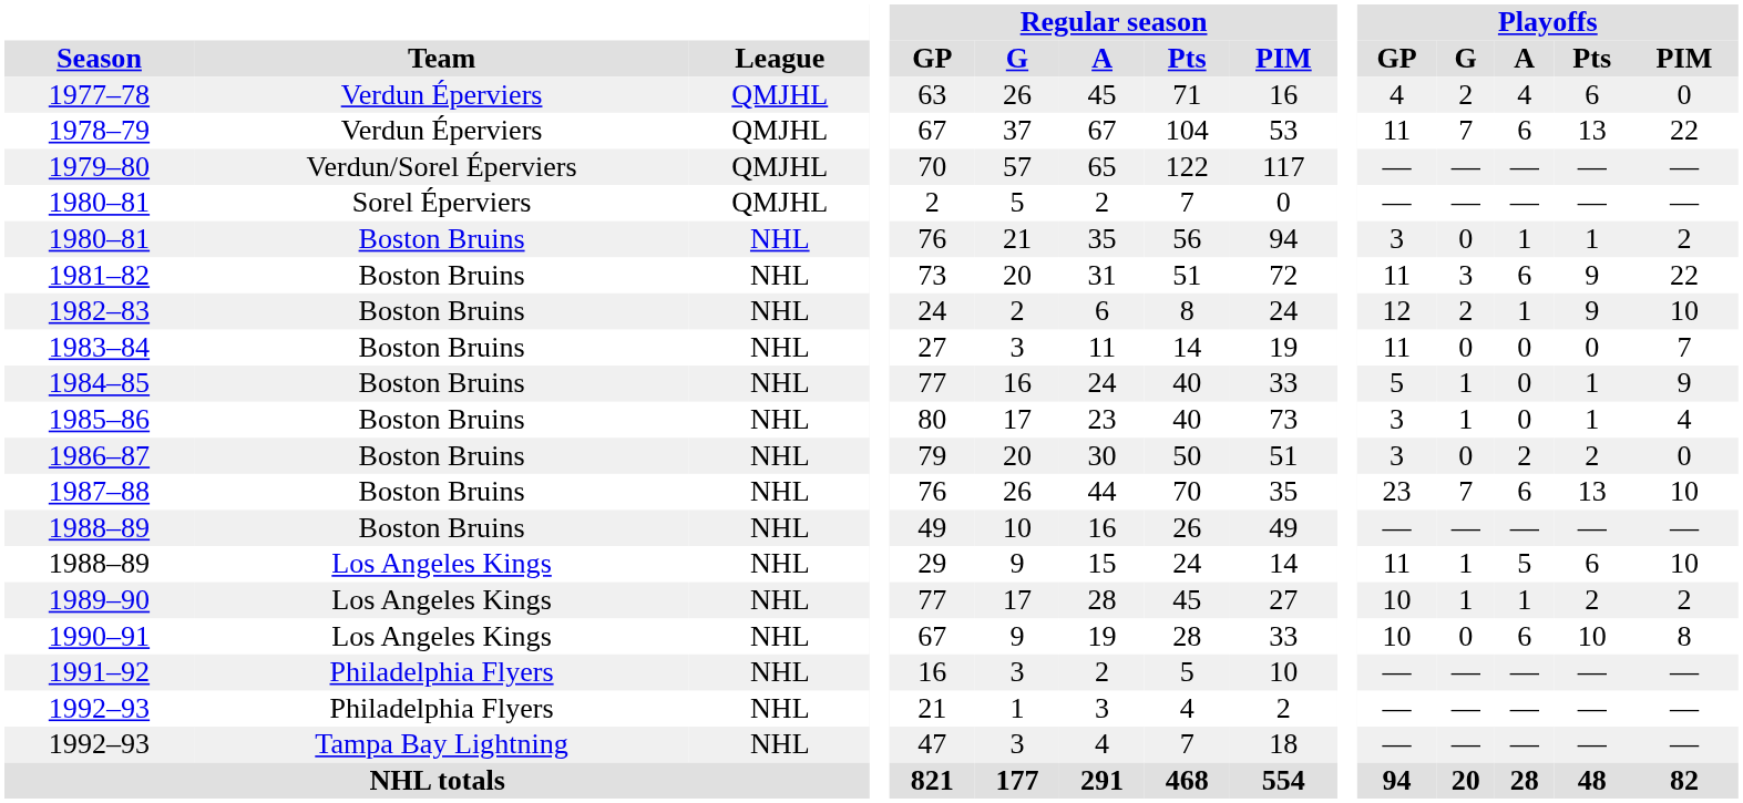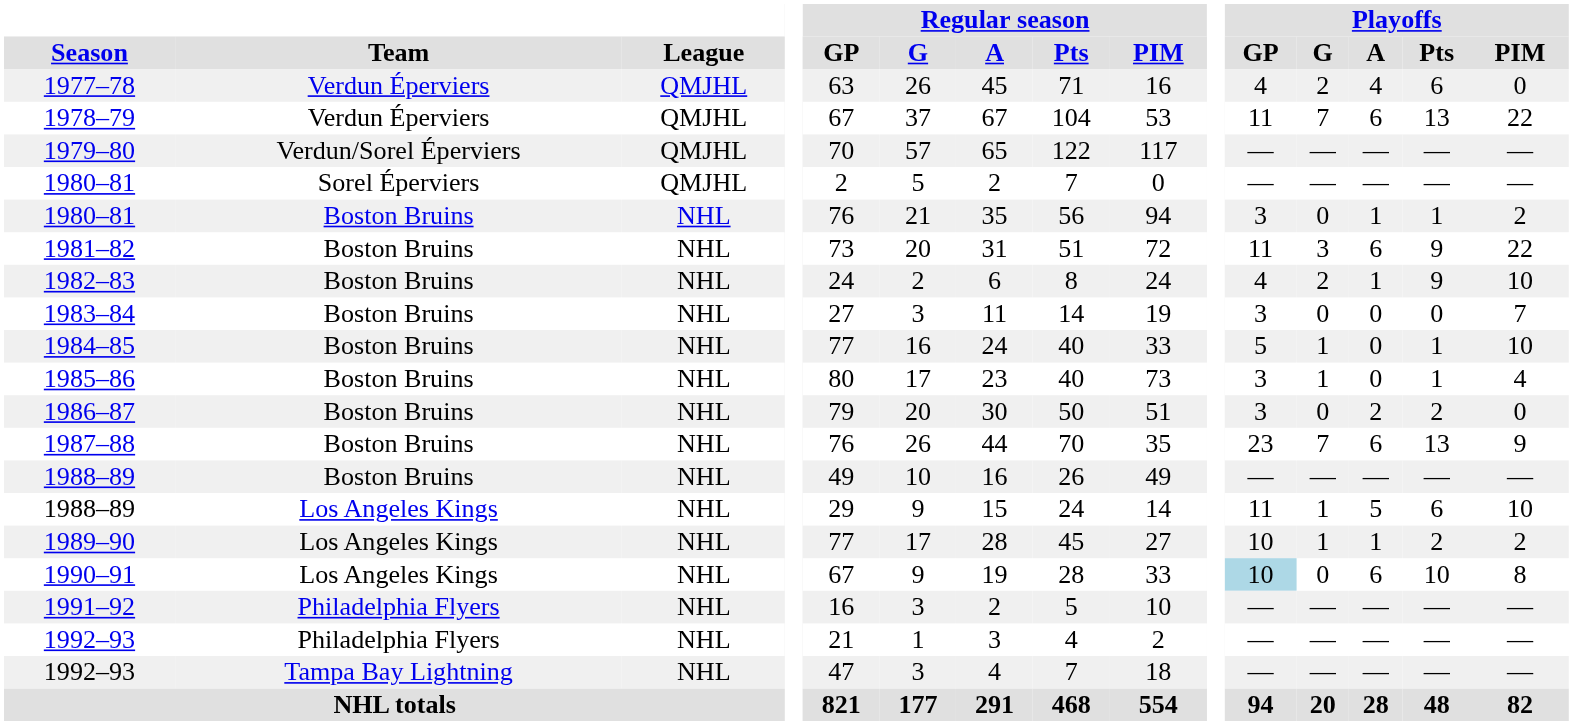 <table border="0" cellpadding="1" cellspacing="0" style="text-align:center; width:60em">
 <tr bgcolor="#e0e0e0">
 <th colspan="3" bgcolor="#ffffff"> </th>
 <th rowspan="99" bgcolor="#ffffff"> </th>
 <th colspan="5"><a href='#'>Regular season</a></th>
 <th rowspan="99" bgcolor="#ffffff"> </th>
 <th colspan="5"><a href='#'>Playoffs</a></th>
 </tr>
 <tr bgcolor="#e0e0e0">
 <th><a href='#'>Season</a></th>
 <th>Team</th>
 <th>League</th>
 <th>GP</th>
 <th><a href='#'>G</a></th>
 <th><a href='#'>A</a></th>
 <th><a href='#'>Pts</a></th>
 <th><a href='#'>PIM</a></th>
 <th>GP</th>
 <th>G</th>
 <th>A</th>
 <th>Pts</th>
 <th>PIM</th>
 </tr>
 <tr ALIGN="center" bgcolor="#f0f0f0">
 <td><a href='#'>1977–78</a></td>
 <td><a href='#'>Verdun Éperviers</a></td>
 <td><a href='#'>QMJHL</a></td>
 <td>63</td>
 <td>26</td>
 <td>45</td>
 <td>71</td>
 <td>16</td>
 <td>4</td>
 <td>2</td>
 <td>4</td>
 <td>6</td>
 <td>0</td>
 </tr>
 <tr ALIGN="center">
 <td><a href='#'>1978–79</a></td>
 <td>Verdun Éperviers</td>
 <td>QMJHL</td>
 <td>67</td>
 <td>37</td>
 <td>67</td>
 <td>104</td>
 <td>53</td>
 <td>11</td>
 <td>7</td>
 <td>6</td>
 <td>13</td>
 <td>22</td>
 </tr>
 <tr ALIGN="center" bgcolor="#f0f0f0">
 <td><a href='#'>1979–80</a></td>
 <td>Verdun/Sorel Éperviers</td>
 <td>QMJHL</td>
 <td>70</td>
 <td>57</td>
 <td>65</td>
 <td>122</td>
 <td>117</td>
 <td>—</td>
 <td>—</td>
 <td>—</td>
 <td>—</td>
 <td>—</td>
 </tr>
 <tr ALIGN="center">
 <td><a href='#'>1980–81</a></td>
 <td>Sorel Éperviers</td>
 <td>QMJHL</td>
 <td>2</td>
 <td>5</td>
 <td>2</td>
 <td>7</td>
 <td>0</td>
 <td>—</td>
 <td>—</td>
 <td>—</td>
 <td>—</td>
 <td>—</td>
 </tr>
 <tr ALIGN="center" bgcolor="#f0f0f0">
 <td><a href='#'>1980–81</a></td>
 <td><a href='#'>Boston Bruins</a></td>
 <td><a href='#'>NHL</a></td>
 <td>76</td>
 <td>21</td>
 <td>35</td>
 <td>56</td>
 <td>94</td>
 <td>3</td>
 <td>0</td>
 <td>1</td>
 <td>1</td>
 <td>2</td>
 </tr>
 <tr ALIGN="center">
 <td><a href='#'>1981–82</a></td>
 <td>Boston Bruins</td>
 <td>NHL</td>
 <td>73</td>
 <td>20</td>
 <td>31</td>
 <td>51</td>
 <td>72</td>
 <td>11</td>
 <td>3</td>
 <td>6</td>
 <td>9</td>
 <td>22</td>
 </tr>
 <tr ALIGN="center" bgcolor="#f0f0f0">
 <td><a href='#'>1982–83</a></td>
 <td>Boston Bruins</td>
 <td>NHL</td>
 <td>24</td>
 <td>2</td>
 <td>6</td>
 <td>8</td>
 <td>24</td>
-<td>12</td>
+<td>4</td>
 <td>2</td>
 <td>1</td>
 <td>9</td>
 <td>10</td>
 </tr>
 <tr ALIGN="center">
 <td><a href='#'>1983–84</a></td>
 <td>Boston Bruins</td>
 <td>NHL</td>
 <td>27</td>
 <td>3</td>
 <td>11</td>
 <td>14</td>
 <td>19</td>
-<td>11</td>
+<td>3</td>
 <td>0</td>
 <td>0</td>
 <td>0</td>
 <td>7</td>
 </tr>
 <tr ALIGN="center" bgcolor="#f0f0f0">
 <td><a href='#'>1984–85</a></td>
 <td>Boston Bruins</td>
 <td>NHL</td>
 <td>77</td>
 <td>16</td>
 <td>24</td>
 <td>40</td>
 <td>33</td>
 <td>5</td>
 <td>1</td>
 <td>0</td>
 <td>1</td>
-<td>9</td>
+<td>10</td>
 </tr>
 <tr ALIGN="center">
 <td><a href='#'>1985–86</a></td>
 <td>Boston Bruins</td>
 <td>NHL</td>
 <td>80</td>
 <td>17</td>
 <td>23</td>
 <td>40</td>
 <td>73</td>
 <td>3</td>
 <td>1</td>
 <td>0</td>
 <td>1</td>
 <td>4</td>
 </tr>
 <tr ALIGN="center" bgcolor="#f0f0f0">
 <td><a href='#'>1986–87</a></td>
 <td>Boston Bruins</td>
 <td>NHL</td>
 <td>79</td>
 <td>20</td>
 <td>30</td>
 <td>50</td>
 <td>51</td>
 <td>3</td>
 <td>0</td>
 <td>2</td>
 <td>2</td>
 <td>0</td>
 </tr>
 <tr ALIGN="center">
 <td><a href='#'>1987–88</a></td>
 <td>Boston Bruins</td>
 <td>NHL</td>
 <td>76</td>
 <td>26</td>
 <td>44</td>
 <td>70</td>
 <td>35</td>
 <td>23</td>
 <td>7</td>
 <td>6</td>
 <td>13</td>
-<td>10</td>
+<td>9</td>
 </tr>
 <tr ALIGN="center" bgcolor="#f0f0f0">
 <td><a href='#'>1988–89</a></td>
 <td>Boston Bruins</td>
 <td>NHL</td>
 <td>49</td>
 <td>10</td>
 <td>16</td>
 <td>26</td>
 <td>49</td>
 <td>—</td>
 <td>—</td>
 <td>—</td>
 <td>—</td>
 <td>—</td>
 </tr>
 <tr ALIGN="center">
 <td>1988–89</td>
 <td><a href='#'>Los Angeles Kings</a></td>
 <td>NHL</td>
 <td>29</td>
 <td>9</td>
 <td>15</td>
 <td>24</td>
 <td>14</td>
 <td>11</td>
 <td>1</td>
 <td>5</td>
 <td>6</td>
 <td>10</td>
 </tr>
 <tr ALIGN="center" bgcolor="#f0f0f0">
 <td><a href='#'>1989–90</a></td>
 <td>Los Angeles Kings</td>
 <td>NHL</td>
 <td>77</td>
 <td>17</td>
 <td>28</td>
 <td>45</td>
 <td>27</td>
 <td>10</td>
 <td>1</td>
 <td>1</td>
 <td>2</td>
 <td>2</td>
 </tr>
 <tr ALIGN="center">
 <td><a href='#'>1990–91</a></td>
 <td>Los Angeles Kings</td>
 <td>NHL</td>
 <td>67</td>
 <td>9</td>
 <td>19</td>
 <td>28</td>
 <td>33</td>
-<td>10</td>
+<td style="background: lightblue;">10</td>
 <td>0</td>
 <td>6</td>
 <td>10</td>
 <td>8</td>
 </tr>
 <tr ALIGN="center" bgcolor="#f0f0f0">
 <td><a href='#'>1991–92</a></td>
 <td><a href='#'>Philadelphia Flyers</a></td>
 <td>NHL</td>
 <td>16</td>
 <td>3</td>
 <td>2</td>
 <td>5</td>
 <td>10</td>
 <td>—</td>
 <td>—</td>
 <td>—</td>
 <td>—</td>
 <td>—</td>
 </tr>
 <tr ALIGN="center">
 <td><a href='#'>1992–93</a></td>
 <td>Philadelphia Flyers</td>
 <td>NHL</td>
 <td>21</td>
 <td>1</td>
 <td>3</td>
 <td>4</td>
 <td>2</td>
 <td>—</td>
 <td>—</td>
 <td>—</td>
 <td>—</td>
 <td>—</td>
 </tr>
 <tr ALIGN="center" bgcolor="#f0f0f0">
 <td>1992–93</td>
 <td><a href='#'>Tampa Bay Lightning</a></td>
 <td>NHL</td>
 <td>47</td>
 <td>3</td>
 <td>4</td>
 <td>7</td>
 <td>18</td>
 <td>—</td>
 <td>—</td>
 <td>—</td>
 <td>—</td>
 <td>—</td>
 </tr>
 <tr bgcolor="#e0e0e0">
 <th colspan="3">NHL totals</th>
 <th>821</th>
 <th>177</th>
 <th>291</th>
 <th>468</th>
 <th>554</th>
 <th>94</th>
 <th>20</th>
 <th>28</th>
 <th>48</th>
 <th>82</th>
 </tr>
 </table>
